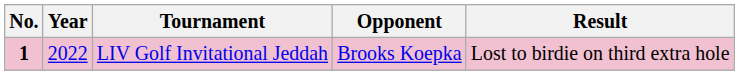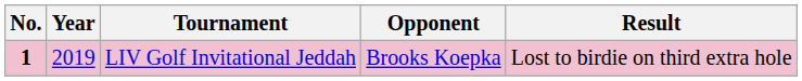 <table class="wikitable" style="font-size:95%;">
 <tr>
 <th>No.</th>
 <th>Year</th>
 <th>Tournament</th>
 <th>Opponent</th>
 <th>Result</th>
 </tr>
 <tr style="background:#F2C1D1;">
 <td align=center><strong>1</strong></td>
-<td><a href='#'>2022</a></td>
+<td><a href='#'>2019</a></td>
 <td><a href='#'>LIV Golf Invitational Jeddah</a></td>
 <td> <a href='#'>Brooks Koepka</a></td>
 <td>Lost to birdie on third extra hole</td>
 </tr>
 </table>
